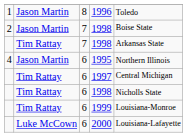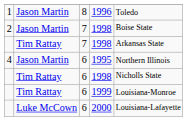 <table class="wikitable">
 <tr>
 </tr>
 <tr>
 <td>1</td>
 <td><a href='#'>Jason Martin</a></td>
 <td>8</td>
 <td><a href='#'>1996</a></td>
 <td style="font-size:80%;">Toledo</td>
 </tr>
 <tr>
 <td>2</td>
 <td><a href='#'>Jason Martin</a></td>
 <td>7</td>
 <td><a href='#'>1998</a></td>
 <td style="font-size:80%;">Boise State</td>
 </tr>
 <tr>
 <td></td>
 <td><a href='#'>Tim Rattay</a></td>
 <td>7</td>
 <td><a href='#'>1998</a></td>
 <td style="font-size:80%;">Arkansas State</td>
 </tr>
 <tr>
 <td>4</td>
 <td><a href='#'>Jason Martin</a></td>
 <td>6</td>
 <td><a href='#'>1995</a></td>
 <td style="font-size:80%;">Northern Illinois</td>
 </tr>
 <tr>
 <td></td>
 <td><a href='#'>Tim Rattay</a></td>
 <td>6</td>
-<td><a href='#'>1997</a></td>
-<td style="font-size:80%;">Central Michigan</td>
-</tr>
-<tr>
-<td></td>
-<td><a href='#'>Tim Rattay</a></td>
-<td>6</td>
 <td><a href='#'>1998</a></td>
 <td style="font-size:80%;">Nicholls State</td>
 </tr>
 <tr>
 <td></td>
 <td><a href='#'>Tim Rattay</a></td>
 <td>6</td>
 <td><a href='#'>1999</a></td>
 <td style="font-size:80%;">Louisiana-Monroe</td>
 </tr>
 <tr>
 <td></td>
 <td><a href='#'>Luke McCown</a></td>
 <td>6</td>
 <td><a href='#'>2000</a></td>
 <td style="font-size:80%;">Louisiana-Lafayette</td>
 </tr>
 </table>
